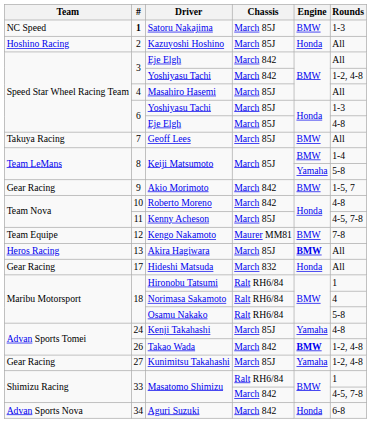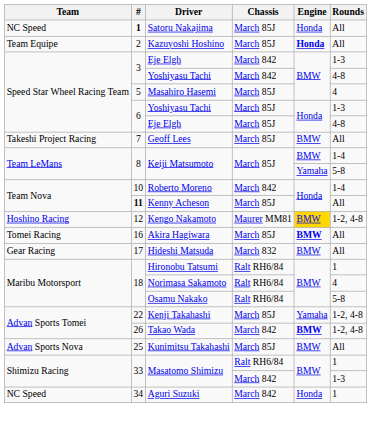 <table class="wikitable" style="font-size:85%">
 <tr>
 <th>Team</th>
 <th>#</th>
 <th>Driver</th>
 <th>Chassis</th>
 <th>Engine</th>
 <th>Rounds</th>
 </tr>
 <tr>
 <td>NC Speed</td>
 <td align="center"><strong>1</strong></td>
 <td> <a href='#'>Satoru Nakajima</a></td>
 <td><a href='#'>March</a> 85J</td>
-<td><a href='#'>BMW</a></td>
-<td>1-3</td>
+<td><a href='#'>Honda</a></td>
+<td>All</td>
 </tr>
 <tr>
-<td><a href='#'>Hoshino Racing</a></td>
+<td>Team Equipe</td>
 <td align="center">2</td>
 <td> <a href='#'>Kazuyoshi Hoshino</a></td>
 <td><a href='#'>March</a> 85J</td>
-<td><a href='#'>Honda</a></td>
+<td><strong><a href='#'>Honda</a></strong></td>
 <td>All</td>
 </tr>
 <tr>
 <td rowspan="5">Speed Star Wheel Racing Team</td>
 <td rowspan="2" align="center">3</td>
 <td> <a href='#'>Eje Elgh</a></td>
 <td><a href='#'>March</a> 842</td>
 <td rowspan="3"><a href='#'>BMW</a></td>
-<td>All</td>
+<td>1-3</td>
 </tr>
 <tr>
 <td> <a href='#'>Yoshiyasu Tachi</a></td>
 <td><a href='#'>March</a> 842</td>
-<td>1-2, 4-8</td>
+<td>4-8</td>
 </tr>
 <tr>
-<td align="center">4</td>
+<td align="center">5</td>
 <td> <a href='#'>Masahiro Hasemi</a></td>
 <td><a href='#'>March</a> 85J</td>
-<td>All</td>
+<td>4</td>
 </tr>
 <tr>
 <td rowspan="2" align="center">6</td>
 <td> <a href='#'>Yoshiyasu Tachi</a></td>
 <td><a href='#'>March</a> 85J</td>
 <td rowspan="2"><a href='#'>Honda</a></td>
 <td>1-3</td>
 </tr>
 <tr>
 <td> <a href='#'>Eje Elgh</a></td>
 <td><a href='#'>March</a> 85J</td>
 <td>4-8</td>
 </tr>
 <tr>
-<td>Takuya Racing</td>
+<td>Takeshi Project Racing</td>
 <td align="center">7</td>
 <td> <a href='#'>Geoff Lees</a></td>
 <td><a href='#'>March</a> 85J</td>
 <td><a href='#'>BMW</a></td>
 <td>All</td>
 </tr>
 <tr>
 <td rowspan="2"><a href='#'>Team LeMans</a></td>
 <td rowspan="2" align="center">8</td>
 <td rowspan="2"> <a href='#'>Keiji Matsumoto</a></td>
 <td rowspan="2"><a href='#'>March</a> 85J</td>
 <td><a href='#'>BMW</a></td>
 <td>1-4</td>
 </tr>
 <tr>
 <td><a href='#'>Yamaha</a></td>
 <td>5-8</td>
 </tr>
 <tr>
-<td>Gear Racing</td>
-<td align="center">9</td>
-<td> <a href='#'>Akio Morimoto</a></td>
-<td><a href='#'>March</a> 842</td>
-<td><a href='#'>BMW</a></td>
-<td>1-5, 7</td>
-</tr>
-<tr>
 <td rowspan="2">Team Nova</td>
 <td align="center">10</td>
 <td> <a href='#'>Roberto Moreno</a></td>
 <td><a href='#'>March</a> 842</td>
 <td rowspan="2"><a href='#'>Honda</a></td>
-<td>4-8</td>
+<td>1-4</td>
 </tr>
 <tr>
-<td align="center">11</td>
+<td align="center"><strong>11</strong></td>
 <td> <a href='#'>Kenny Acheson</a></td>
 <td><a href='#'>March</a> 85J</td>
-<td>4-5, 7-8</td>
+<td>All</td>
 </tr>
 <tr>
-<td>Team Equipe</td>
+<td><a href='#'>Hoshino Racing</a></td>
 <td align="center">12</td>
 <td> <a href='#'>Kengo Nakamoto</a></td>
 <td><a href='#'>Maurer</a> MM81</td>
-<td><a href='#'>BMW</a></td>
-<td>7-8</td>
+<td style="background: gold;"><a href='#'>BMW</a></td>
+<td>1-2, 4-8</td>
 </tr>
 <tr>
-<td><a href='#'>Heros Racing</a></td>
-<td align="center">13</td>
+<td>Tomei Racing</td>
+<td align="center">16</td>
 <td> <a href='#'>Akira Hagiwara</a></td>
 <td><a href='#'>March</a> 85J</td>
 <td><strong><a href='#'>BMW</a></strong></td>
 <td>All</td>
 </tr>
 <tr>
 <td>Gear Racing</td>
 <td align="center">17</td>
 <td> <a href='#'>Hideshi Matsuda</a></td>
 <td><a href='#'>March</a> 832</td>
-<td><a href='#'>Honda</a></td>
+<td><a href='#'>BMW</a></td>
 <td>All</td>
 </tr>
 <tr>
 <td rowspan="3">Maribu Motorsport</td>
 <td rowspan="3" align="center">18</td>
 <td> <a href='#'>Hironobu Tatsumi</a></td>
 <td><a href='#'>Ralt</a> RH6/84</td>
 <td rowspan="3"><a href='#'>BMW</a></td>
 <td>1</td>
 </tr>
 <tr>
 <td> <a href='#'>Norimasa Sakamoto</a></td>
 <td><a href='#'>Ralt</a> RH6/84</td>
 <td>4</td>
 </tr>
 <tr>
 <td> <a href='#'>Osamu Nakako</a></td>
 <td><a href='#'>Ralt</a> RH6/84</td>
 <td>5-8</td>
 </tr>
 <tr>
 <td rowspan="2"><a href='#'>Advan</a> Sports Tomei</td>
-<td align="center">24</td>
+<td align="center">22</td>
 <td> <a href='#'>Kenji Takahashi</a></td>
 <td><a href='#'>March</a> 85J</td>
 <td><a href='#'>Yamaha</a></td>
-<td>4-8</td>
+<td>1-2, 4-8</td>
 </tr>
 <tr>
 <td align="center">26</td>
 <td> <a href='#'>Takao Wada</a></td>
 <td><a href='#'>March</a> 842</td>
 <td><strong><a href='#'>BMW</a></strong></td>
 <td>1-2, 4-8</td>
 </tr>
 <tr>
-<td>Gear Racing</td>
-<td align="center">27</td>
+<td><a href='#'>Advan</a> Sports Nova</td>
+<td align="center">25</td>
 <td> <a href='#'>Kunimitsu Takahashi</a></td>
 <td><a href='#'>March</a> 85J</td>
-<td><a href='#'>Yamaha</a></td>
-<td>1-2, 4-8</td>
+<td><a href='#'>BMW</a></td>
+<td>All</td>
 </tr>
 <tr>
 <td rowspan="2">Shimizu Racing</td>
 <td rowspan="2" align="center">33</td>
 <td rowspan="2"> <a href='#'>Masatomo Shimizu</a></td>
 <td><a href='#'>Ralt</a> RH6/84</td>
 <td rowspan="2"><a href='#'>BMW</a></td>
 <td>1</td>
 </tr>
 <tr>
 <td><a href='#'>March</a> 842</td>
-<td>4-5, 7-8</td>
+<td>1-3</td>
 </tr>
 <tr>
-<td><a href='#'>Advan</a> Sports Nova</td>
+<td>NC Speed</td>
 <td align="center">34</td>
 <td> <a href='#'>Aguri Suzuki</a></td>
 <td><a href='#'>March</a> 842</td>
 <td><a href='#'>Honda</a></td>
-<td>6-8</td>
+<td>1</td>
 </tr>
 </table>
